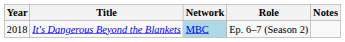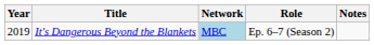 <table class="wikitable">
 <tr>
 <th>Year</th>
 <th>Title</th>
 <th>Network</th>
 <th>Role</th>
 <th>Notes</th>
 </tr>
 <tr>
-<td>2018</td>
+<td>2019</td>
 <td><em><a href='#'>It's Dangerous Beyond the Blankets</a></em></td>
 <td style="background: lightblue;"><a href='#'>MBC</a></td>
 <td>Ep. 6–7 (Season 2)</td>
 </tr>
 </table>
